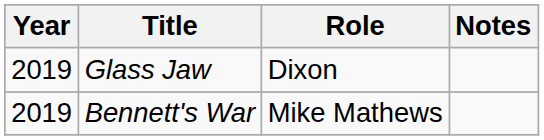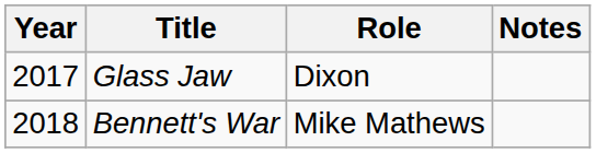 <table class="wikitable sortable">
 <tr>
 <th>Year</th>
 <th>Title</th>
 <th>Role</th>
 <th class="unsortable">Notes</th>
 </tr>
 <tr>
-<td>2019</td>
+<td>2017</td>
 <td><em>Glass Jaw</em></td>
 <td>Dixon</td>
 <td></td>
 </tr>
 <tr>
-<td>2019</td>
+<td>2018</td>
 <td><em>Bennett's War</em></td>
 <td>Mike Mathews</td>
 <td></td>
 </tr>
 </table>
